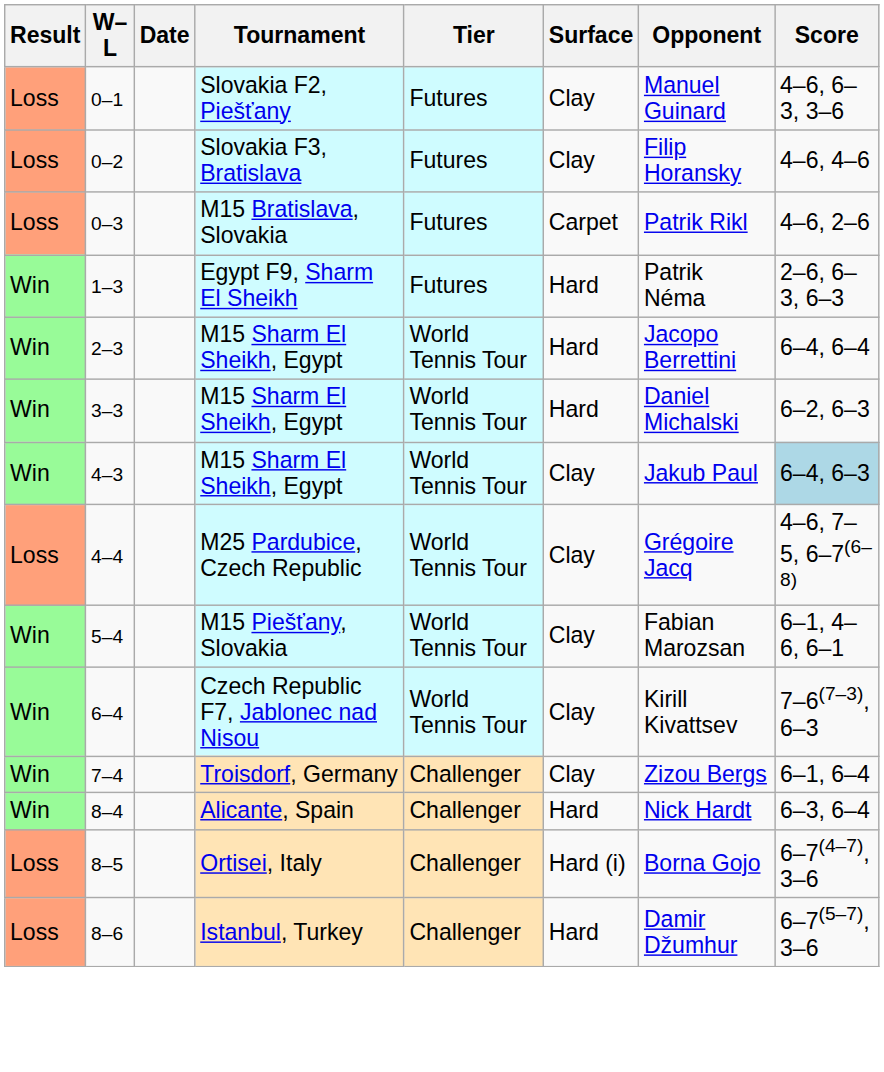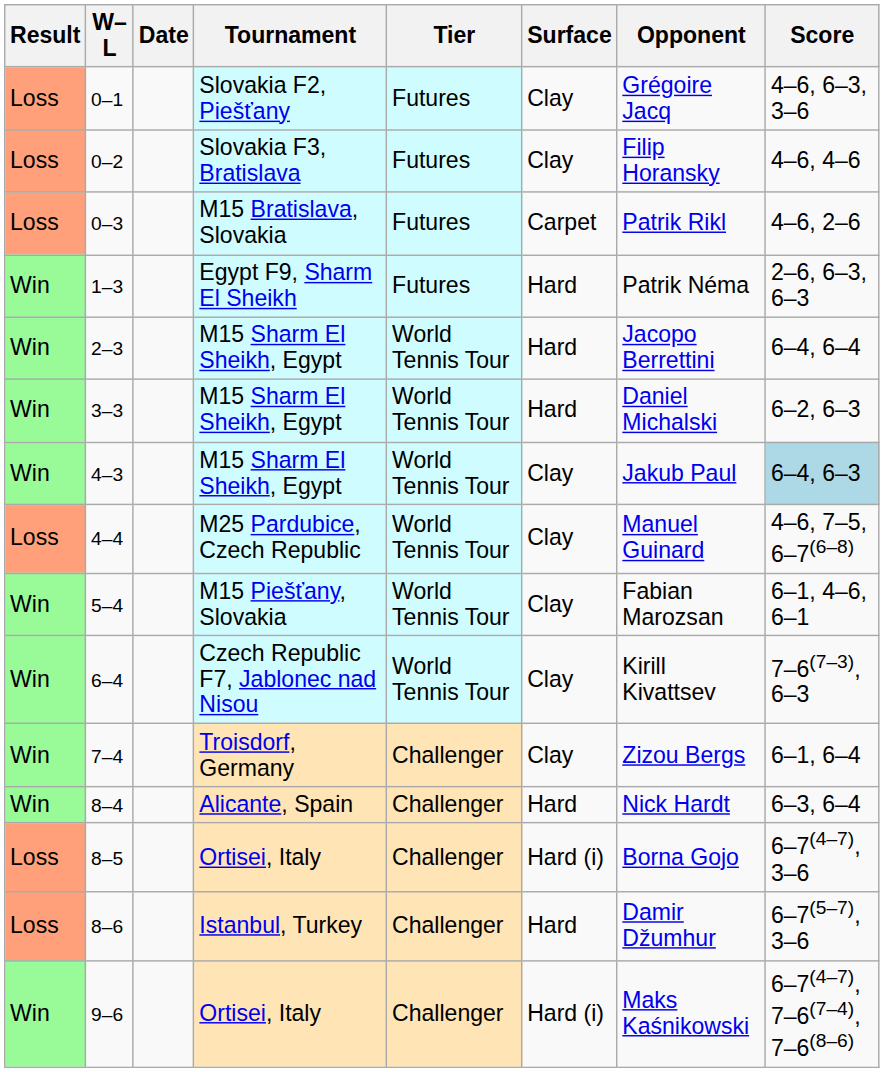 <table class="sortable wikitable">
 <tr>
 <th>Result</th>
 <th class="unsortable">W–L</th>
 <th>Date</th>
 <th>Tournament</th>
 <th>Tier</th>
 <th>Surface</th>
 <th>Opponent</th>
 <th class="unsortable">Score</th>
 </tr>
 <tr>
 <td bgcolor=FFA07A>Loss</td>
 <td><small>0–1</small></td>
 <td></td>
 <td style="background:#cffcff;">Slovakia F2, <a href='#'>Piešťany</a></td>
 <td style="background:#cffcff;">Futures</td>
 <td>Clay</td>
-<td> <a href='#'>Manuel Guinard</a></td>
+<td> <a href='#'>Grégoire Jacq</a></td>
 <td>4–6, 6–3, 3–6</td>
 </tr>
 <tr>
 <td bgcolor=FFA07A>Loss</td>
 <td><small>0–2</small></td>
 <td></td>
 <td style="background:#cffcff;">Slovakia F3, <a href='#'>Bratislava</a></td>
 <td style="background:#cffcff;">Futures</td>
 <td>Clay</td>
 <td> <a href='#'>Filip Horansky</a></td>
 <td>4–6, 4–6</td>
 </tr>
 <tr>
 <td bgcolor=FFA07A>Loss</td>
 <td><small>0–3</small></td>
 <td></td>
 <td style="background:#cffcff;">M15 <a href='#'>Bratislava</a>, Slovakia</td>
 <td style="background:#cffcff;">Futures</td>
 <td>Carpet</td>
 <td> <a href='#'>Patrik Rikl</a></td>
 <td>4–6, 2–6</td>
 </tr>
 <tr>
 <td bgcolor=98FB98>Win</td>
 <td><small>1–3</small></td>
 <td></td>
 <td style="background:#cffcff;">Egypt F9, <a href='#'>Sharm El Sheikh</a></td>
 <td style="background:#cffcff;">Futures</td>
 <td>Hard</td>
 <td> Patrik Néma</td>
 <td>2–6, 6–3, 6–3</td>
 </tr>
 <tr>
 <td bgcolor=98FB98>Win</td>
 <td><small>2–3</small></td>
 <td></td>
 <td style="background:#cffcff;">M15 <a href='#'>Sharm El Sheikh</a>, Egypt</td>
 <td style="background:#cffcff;">World Tennis Tour</td>
 <td>Hard</td>
 <td> <a href='#'>Jacopo Berrettini</a></td>
 <td>6–4, 6–4</td>
 </tr>
 <tr>
 <td bgcolor=98FB98>Win</td>
 <td><small>3–3</small></td>
 <td></td>
 <td style="background:#cffcff;">M15 <a href='#'>Sharm El Sheikh</a>, Egypt</td>
 <td style="background:#cffcff;">World Tennis Tour</td>
 <td>Hard</td>
 <td> <a href='#'>Daniel Michalski</a></td>
 <td>6–2, 6–3</td>
 </tr>
 <tr>
 <td bgcolor=98FB98>Win</td>
 <td><small>4–3</small></td>
 <td></td>
 <td style="background:#cffcff;">M15 <a href='#'>Sharm El Sheikh</a>, Egypt</td>
 <td style="background:#cffcff;">World Tennis Tour</td>
 <td>Clay</td>
 <td> <a href='#'>Jakub Paul</a></td>
 <td style="background: lightblue;">6–4, 6–3</td>
 </tr>
 <tr>
 <td bgcolor=FFA07A>Loss</td>
 <td><small>4–4</small></td>
 <td></td>
 <td style="background:#cffcff;">M25 <a href='#'>Pardubice</a>, Czech Republic</td>
 <td style="background:#cffcff;">World Tennis Tour</td>
 <td>Clay</td>
-<td> <a href='#'>Grégoire Jacq</a></td>
+<td> <a href='#'>Manuel Guinard</a></td>
 <td>4–6, 7–5, 6–7<sup>(6–8)</sup></td>
 </tr>
 <tr>
 <td bgcolor=98FB98>Win</td>
 <td><small>5–4</small></td>
 <td></td>
 <td style="background:#cffcff;">M15 <a href='#'>Piešťany</a>, Slovakia</td>
 <td style="background:#cffcff;">World Tennis Tour</td>
 <td>Clay</td>
 <td> Fabian Marozsan</td>
 <td>6–1, 4–6, 6–1</td>
 </tr>
 <tr>
 <td bgcolor=98FB98>Win</td>
 <td><small>6–4</small></td>
 <td></td>
 <td style="background:#cffcff;">Czech Republic F7, <a href='#'>Jablonec nad Nisou</a></td>
 <td style="background:#cffcff;">World Tennis Tour</td>
 <td>Clay</td>
 <td> Kirill Kivattsev</td>
 <td>7–6<sup>(7–3)</sup>, 6–3</td>
 </tr>
 <tr>
 <td bgcolor=98fb98>Win</td>
 <td><small>7–4</small></td>
 <td><a href='#'></a></td>
 <td bgcolor=moccasin><a href='#'>Troisdorf</a>, Germany</td>
 <td bgcolor=moccasin>Challenger</td>
 <td>Clay</td>
 <td> <a href='#'>Zizou Bergs</a></td>
 <td>6–1, 6–4</td>
 </tr>
 <tr>
 <td bgcolor=98fb98>Win</td>
 <td><small>8–4</small></td>
 <td><a href='#'></a></td>
 <td bgcolor=moccasin><a href='#'>Alicante</a>, Spain</td>
 <td bgcolor=moccasin>Challenger</td>
 <td>Hard</td>
 <td> <a href='#'>Nick Hardt</a></td>
 <td>6–3, 6–4</td>
 </tr>
 <tr>
 <td bgcolor=ffa07a>Loss</td>
 <td><small>8–5</small></td>
 <td><a href='#'></a></td>
 <td bgcolor=moccasin><a href='#'>Ortisei</a>, Italy</td>
 <td bgcolor=moccasin>Challenger</td>
 <td>Hard (i)</td>
 <td> <a href='#'>Borna Gojo</a></td>
 <td>6–7<sup>(4–7)</sup>, 3–6</td>
 </tr>
 <tr>
 <td bgcolor=ffa07a>Loss</td>
 <td><small>8–6</small></td>
 <td><a href='#'></a></td>
 <td style="background:moccasin;"><a href='#'>Istanbul</a>, Turkey</td>
 <td style="background:moccasin;">Challenger</td>
 <td>Hard</td>
 <td> <a href='#'>Damir Džumhur</a></td>
 <td>6–7<sup>(5–7)</sup>, 3–6</td>
 </tr>
+<tr>
+<td bgcolor=98fb98>Win</td>
+<td><small>9–6</small></td>
+<td><a href='#'></a></td>
+<td bgcolor=moccasin><a href='#'>Ortisei</a>, Italy</td>
+<td bgcolor=moccasin>Challenger</td>
+<td>Hard (i)</td>
+<td> <a href='#'>Maks Kaśnikowski</a></td>
+<td>6–7<sup>(4–7)</sup>, 7–6<sup>(7–4)</sup>, 7–6<sup>(8–6)</sup></td>
+</tr>
 </table>
